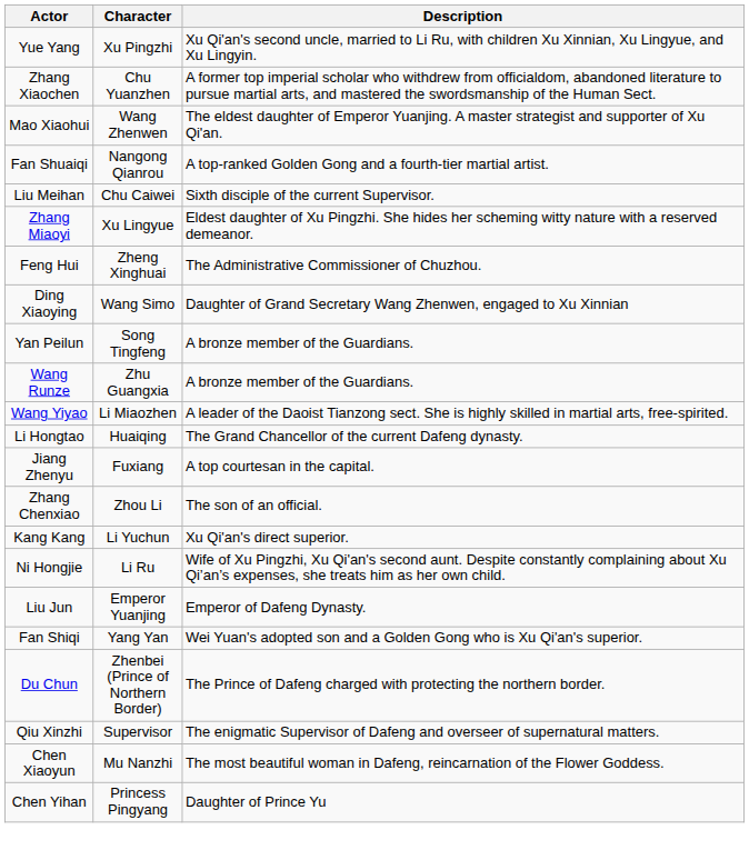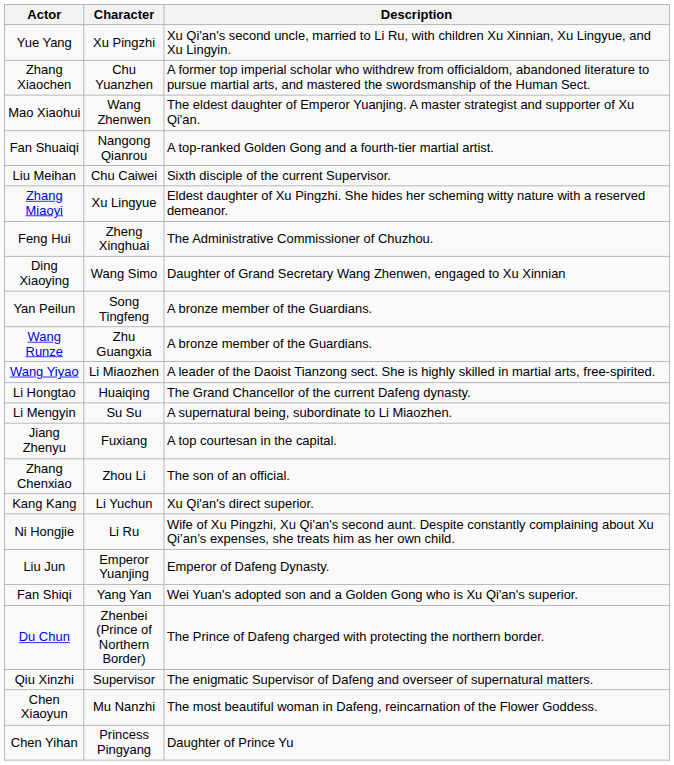 <table class="wikitable" style="text-align:center" width="65%">
 <tr>
 <th width="12%"><strong>Actor</strong></th>
 <th width="12%"><strong>Character</strong></th>
 <th><strong>Description</strong></th>
 </tr>
 <tr>
 <td>Yue Yang</td>
 <td>Xu Pingzhi</td>
 <td align="left">Xu Qi'an's second uncle, married to Li Ru, with children Xu Xinnian, Xu Lingyue, and Xu Lingyin.</td>
 </tr>
 <tr>
 <td>Zhang Xiaochen</td>
 <td>Chu Yuanzhen</td>
 <td align="left">A former top imperial scholar who withdrew from officialdom, abandoned literature to pursue martial arts, and mastered the swordsmanship of the Human Sect.</td>
 </tr>
 <tr>
 <td>Mao Xiaohui</td>
 <td>Wang Zhenwen</td>
 <td align="left">The eldest daughter of Emperor Yuanjing. A master strategist and supporter of Xu Qi'an.</td>
 </tr>
 <tr>
 <td>Fan Shuaiqi</td>
 <td>Nangong Qianrou</td>
 <td align="left">A top-ranked Golden Gong and a fourth-tier martial artist.</td>
 </tr>
 <tr>
 <td>Liu Meihan</td>
 <td>Chu Caiwei</td>
 <td align="left">Sixth disciple of the current Supervisor.</td>
 </tr>
 <tr>
 <td><a href='#'>Zhang Miaoyi</a></td>
 <td>Xu Lingyue</td>
 <td align="left">Eldest daughter of Xu Pingzhi. She hides her scheming witty nature with a reserved demeanor.</td>
 </tr>
 <tr>
 <td>Feng Hui</td>
 <td>Zheng Xinghuai</td>
 <td align="left">The Administrative Commissioner of Chuzhou.</td>
 </tr>
 <tr>
 <td>Ding Xiaoying</td>
 <td>Wang Simo</td>
 <td align="left">Daughter of Grand Secretary Wang Zhenwen, engaged to Xu Xinnian</td>
 </tr>
 <tr>
 <td>Yan Peilun</td>
 <td>Song Tingfeng</td>
 <td align="left">A bronze member of the Guardians.</td>
 </tr>
 <tr>
 <td><a href='#'>Wang Runze</a></td>
 <td>Zhu Guangxia</td>
 <td align="left">A bronze member of the Guardians.</td>
 </tr>
 <tr>
 <td><a href='#'>Wang Yiyao</a></td>
 <td>Li Miaozhen</td>
 <td align="left">A leader of the Daoist Tianzong sect. She is highly skilled in martial arts, free-spirited.</td>
 </tr>
 <tr>
 <td>Li Hongtao</td>
 <td>Huaiqing</td>
 <td align="left">The Grand Chancellor of the current Dafeng dynasty.</td>
 </tr>
 <tr>
+<td>Li Mengyin</td>
+<td>Su Su</td>
+<td align="left">A supernatural being, subordinate to Li Miaozhen.</td>
+</tr>
+<tr>
 <td>Jiang Zhenyu</td>
 <td>Fuxiang</td>
 <td align="left">A top courtesan in the capital.</td>
 </tr>
 <tr>
 <td>Zhang Chenxiao</td>
 <td>Zhou Li</td>
 <td align="left">The son of an official.</td>
 </tr>
 <tr>
 <td>Kang Kang</td>
 <td>Li Yuchun</td>
 <td align="left">Xu Qi'an's direct superior.</td>
 </tr>
 <tr>
 <td>Ni Hongjie</td>
 <td>Li Ru</td>
 <td align="left">Wife of Xu Pingzhi, Xu Qi'an's second aunt. Despite constantly complaining about Xu Qi’an’s expenses, she treats him as her own child.</td>
 </tr>
 <tr>
 <td>Liu Jun</td>
 <td>Emperor Yuanjing</td>
 <td align="left">Emperor of Dafeng Dynasty.</td>
 </tr>
 <tr>
 <td>Fan Shiqi</td>
 <td>Yang Yan</td>
 <td align="left">Wei Yuan's adopted son and a Golden Gong who is Xu Qi'an's superior.</td>
 </tr>
 <tr>
 <td><a href='#'>Du Chun</a></td>
 <td>Zhenbei (Prince of Northern Border)</td>
 <td align="left">The Prince of Dafeng charged with protecting the northern border.</td>
 </tr>
 <tr>
 <td>Qiu Xinzhi</td>
 <td>Supervisor</td>
 <td align="left">The enigmatic Supervisor of Dafeng and overseer of supernatural matters.</td>
 </tr>
 <tr>
 <td>Chen Xiaoyun</td>
 <td>Mu Nanzhi</td>
 <td align="left">The most beautiful woman in Dafeng, reincarnation of the Flower Goddess.</td>
 </tr>
 <tr>
 <td>Chen Yihan</td>
 <td>Princess Pingyang</td>
 <td align="left">Daughter of Prince Yu</td>
 </tr>
 </table>
